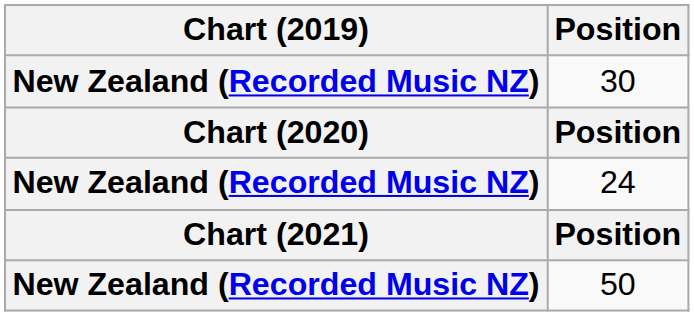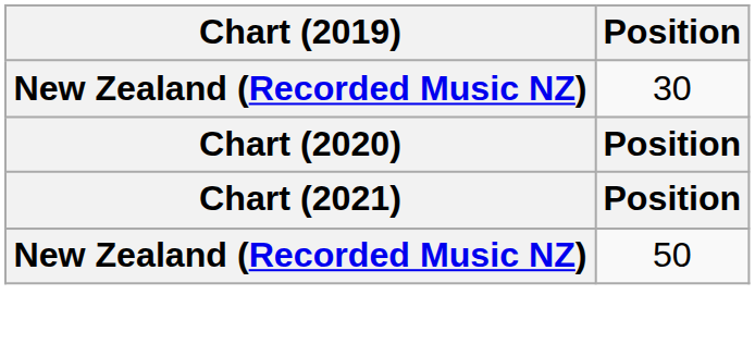 <table class="wikitable sortable plainrowheaders" style="text-align:center">
 <tr>
 <th scope="col">Chart (2019)</th>
 <th scope="col">Position</th>
 </tr>
 <tr>
 <th scope="row">New Zealand (<a href='#'>Recorded Music NZ</a>)</th>
 <td>30</td>
 </tr>
 <tr>
 <th scope="col">Chart (2020)</th>
 <th scope="col">Position</th>
 </tr>
 <tr>
-<th scope="row">New Zealand (<a href='#'>Recorded Music NZ</a>)</th>
-<td>24</td>
-</tr>
-<tr>
 <th scope="col">Chart (2021)</th>
 <th scope="col">Position</th>
 </tr>
 <tr>
 <th scope="row">New Zealand (<a href='#'>Recorded Music NZ</a>)</th>
 <td>50</td>
 </tr>
 </table>
